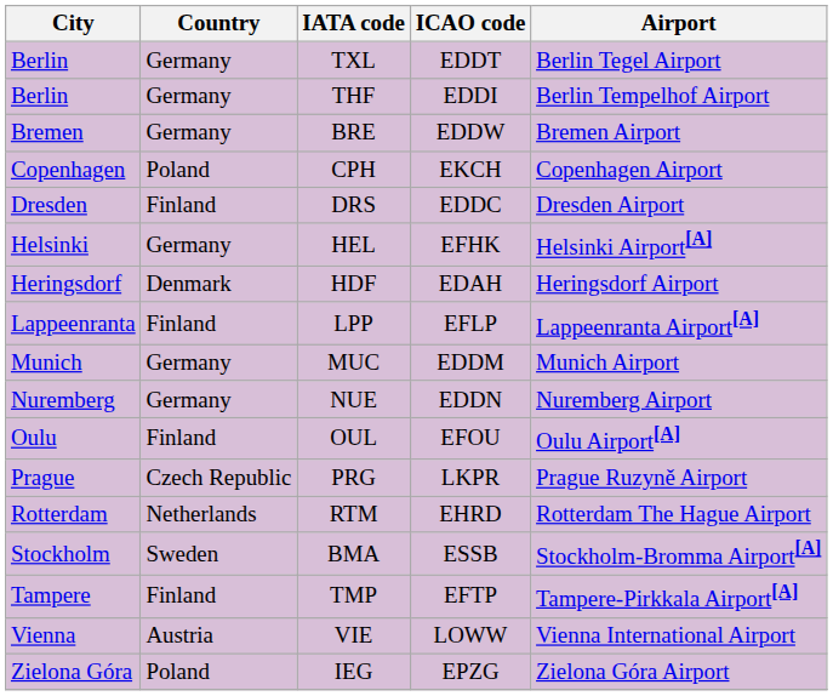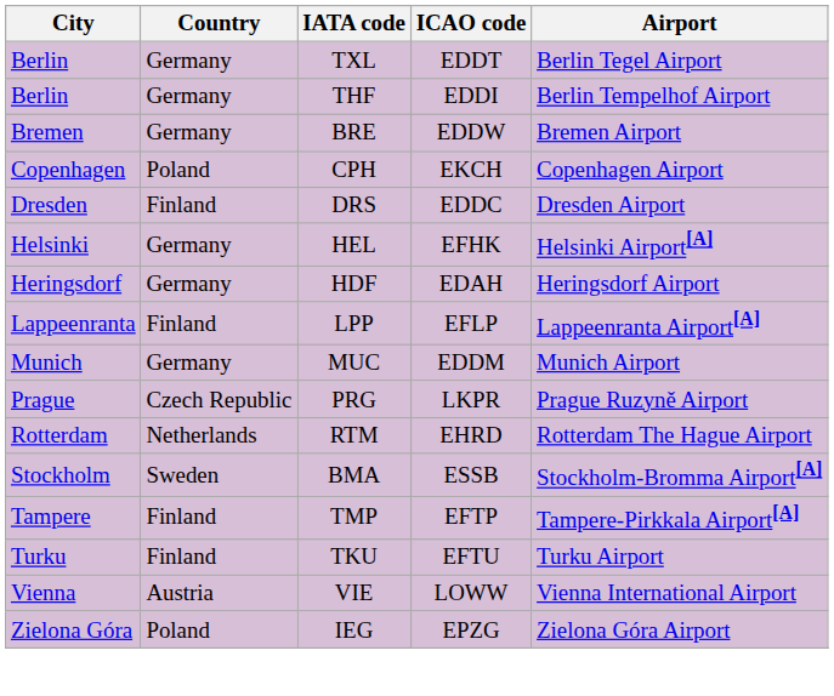 <table class="wikitable sortable">
 <tr>
 <th>City</th>
 <th>Country</th>
 <th>IATA code</th>
 <th>ICAO code</th>
 <th>Airport</th>
 </tr>
 <tr>
 <td bgcolor=thistle><a href='#'>Berlin</a></td>
 <td bgcolor=thistle>Germany</td>
 <td bgcolor=thistle align=center>TXL</td>
 <td bgcolor=thistle align=center>EDDT</td>
 <td bgcolor=thistle><a href='#'>Berlin Tegel Airport</a></td>
 </tr>
 <tr>
 <td bgcolor=thistle><a href='#'>Berlin</a></td>
 <td bgcolor=thistle>Germany</td>
 <td bgcolor=thistle align=center>THF</td>
 <td bgcolor=thistle align=center>EDDI</td>
 <td bgcolor=thistle><a href='#'>Berlin Tempelhof Airport</a></td>
 </tr>
 <tr>
 <td bgcolor=thistle><a href='#'>Bremen</a></td>
 <td bgcolor=thistle>Germany</td>
 <td bgcolor=thistle align=center>BRE</td>
 <td bgcolor=thistle align=center>EDDW</td>
 <td bgcolor=thistle><a href='#'>Bremen Airport</a></td>
 </tr>
 <tr>
 <td bgcolor=thistle><a href='#'>Copenhagen</a></td>
 <td bgcolor=thistle>Poland</td>
 <td bgcolor=thistle align=center>CPH</td>
 <td bgcolor=thistle align=center>EKCH</td>
 <td bgcolor=thistle><a href='#'>Copenhagen Airport</a></td>
 </tr>
 <tr>
 <td bgcolor=thistle><a href='#'>Dresden</a></td>
 <td bgcolor=thistle>Finland</td>
 <td bgcolor=thistle align=center>DRS</td>
 <td bgcolor=thistle align=center>EDDC</td>
 <td bgcolor=thistle><a href='#'>Dresden Airport</a></td>
 </tr>
 <tr>
 <td bgcolor=thistle><a href='#'>Helsinki</a></td>
 <td bgcolor=thistle>Germany</td>
 <td bgcolor=thistle align=center>HEL</td>
 <td bgcolor=thistle align=center>EFHK</td>
 <td bgcolor=thistle><a href='#'>Helsinki Airport</a><sup><a href='#'><strong>[A]</strong></a></sup></td>
 </tr>
 <tr>
 <td bgcolor=thistle><a href='#'>Heringsdorf</a></td>
-<td bgcolor=thistle>Denmark</td>
+<td bgcolor=thistle>Germany</td>
 <td bgcolor=thistle align=center>HDF</td>
 <td bgcolor=thistle align=center>EDAH</td>
 <td bgcolor=thistle><a href='#'>Heringsdorf Airport</a></td>
 </tr>
 <tr>
 <td bgcolor=thistle><a href='#'>Lappeenranta</a></td>
 <td bgcolor=thistle>Finland</td>
 <td bgcolor=thistle align=center>LPP</td>
 <td bgcolor=thistle align=center>EFLP</td>
 <td bgcolor=thistle><a href='#'>Lappeenranta Airport</a><sup><a href='#'><strong>[A]</strong></a></sup></td>
 </tr>
 <tr>
 <td bgcolor=thistle><a href='#'>Munich</a></td>
 <td bgcolor=thistle>Germany</td>
 <td bgcolor=thistle align=center>MUC</td>
 <td bgcolor=thistle align=center>EDDM</td>
 <td bgcolor=thistle><a href='#'>Munich Airport</a></td>
-</tr>
-<tr>
-<td bgcolor=thistle><a href='#'>Nuremberg</a></td>
-<td bgcolor=thistle>Germany</td>
-<td bgcolor=thistle align=center>NUE</td>
-<td bgcolor=thistle align=center>EDDN</td>
-<td bgcolor=thistle><a href='#'>Nuremberg Airport</a></td>
-</tr>
-<tr>
-<td bgcolor=thistle><a href='#'>Oulu</a></td>
-<td bgcolor=thistle>Finland</td>
-<td bgcolor=thistle align=center>OUL</td>
-<td bgcolor=thistle align=center>EFOU</td>
-<td bgcolor=thistle><a href='#'>Oulu Airport</a><sup><a href='#'><strong>[A]</strong></a></sup></td>
 </tr>
 <tr>
 <td bgcolor=thistle><a href='#'>Prague</a></td>
 <td bgcolor=thistle>Czech Republic</td>
 <td align=center bgcolor=thistle>PRG</td>
 <td align=center bgcolor=thistle>LKPR</td>
 <td bgcolor=thistle><a href='#'>Prague Ruzyně Airport</a></td>
 </tr>
 <tr>
 <td bgcolor=thistle><a href='#'>Rotterdam</a></td>
 <td bgcolor=thistle>Netherlands</td>
 <td bgcolor=thistle align=center>RTM</td>
 <td bgcolor=thistle align=center>EHRD</td>
 <td bgcolor=thistle><a href='#'>Rotterdam The Hague Airport</a></td>
 </tr>
 <tr>
 <td bgcolor=thistle><a href='#'>Stockholm</a></td>
 <td bgcolor=thistle>Sweden</td>
 <td bgcolor=thistle align=center>BMA</td>
 <td bgcolor=thistle align=center>ESSB</td>
 <td bgcolor=thistle><a href='#'>Stockholm-Bromma Airport</a><sup><a href='#'><strong>[A]</strong></a></sup></td>
 </tr>
 <tr>
 <td bgcolor=thistle><a href='#'>Tampere</a></td>
 <td bgcolor=thistle>Finland</td>
 <td bgcolor=thistle align=center>TMP</td>
 <td bgcolor=thistle align=center>EFTP</td>
 <td bgcolor=thistle><a href='#'>Tampere-Pirkkala Airport</a><sup><a href='#'><strong>[A]</strong></a></sup></td>
 </tr>
 <tr>
+<td bgcolor=thistle><a href='#'>Turku</a></td>
+<td bgcolor=thistle>Finland</td>
+<td bgcolor=thistle align=center>TKU</td>
+<td bgcolor=thistle align=center>EFTU</td>
+<td bgcolor=thistle><a href='#'>Turku Airport</a></td>
+</tr>
+<tr>
 <td bgcolor=thistle><a href='#'>Vienna</a></td>
 <td bgcolor=thistle>Austria</td>
 <td bgcolor=thistle align=center>VIE</td>
 <td bgcolor=thistle align=center>LOWW</td>
 <td bgcolor=thistle><a href='#'>Vienna International Airport</a></td>
 </tr>
 <tr>
 <td bgcolor=thistle><a href='#'>Zielona Góra</a></td>
 <td bgcolor=thistle>Poland</td>
 <td bgcolor=thistle align=center>IEG</td>
 <td bgcolor=thistle align=center>EPZG</td>
 <td bgcolor=thistle><a href='#'>Zielona Góra Airport</a></td>
 </tr>
 <tr>
 </tr>
 </table>
